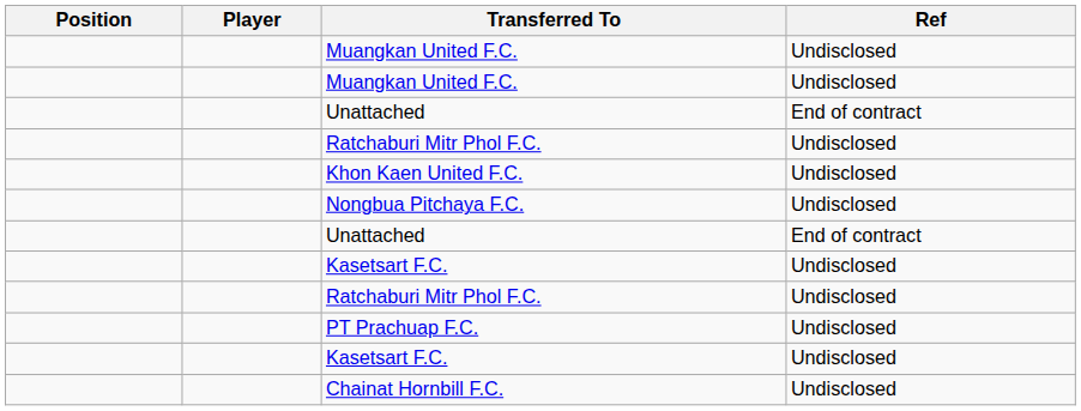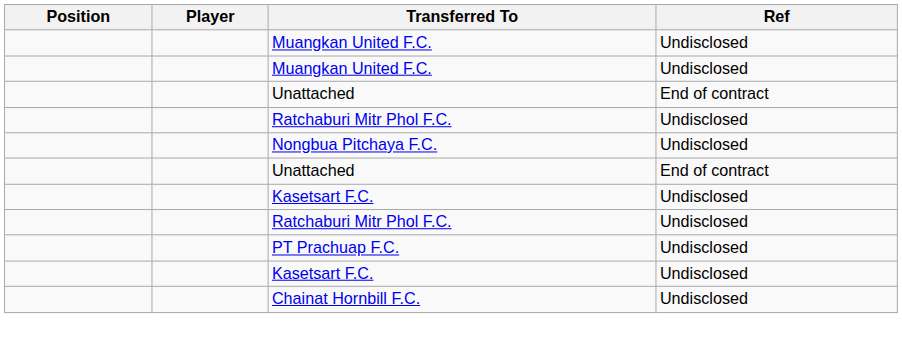 <table class="wikitable sortable" style="width:70%; text-align:center; font-size:100%; text-align:left;">
 <tr>
 <th>Position</th>
 <th>Player</th>
 <th>Transferred To</th>
 <th>Ref</th>
 </tr>
 <tr>
 <td></td>
 <td></td>
 <td> <a href='#'>Muangkan United F.C.</a></td>
 <td>Undisclosed </td>
 </tr>
 <tr>
 <td></td>
 <td></td>
 <td> <a href='#'>Muangkan United F.C.</a></td>
 <td>Undisclosed </td>
 </tr>
 <tr>
 <td></td>
 <td></td>
 <td>Unattached</td>
 <td>End of contract </td>
 </tr>
 <tr>
 <td></td>
 <td></td>
 <td> <a href='#'>Ratchaburi Mitr Phol F.C.</a></td>
-<td>Undisclosed </td>
-</tr>
-<tr>
-<td></td>
-<td></td>
-<td> <a href='#'>Khon Kaen United F.C.</a></td>
 <td>Undisclosed </td>
 </tr>
 <tr>
 <td></td>
 <td></td>
 <td> <a href='#'>Nongbua Pitchaya F.C.</a></td>
 <td>Undisclosed </td>
 </tr>
 <tr>
 <td></td>
 <td></td>
 <td>Unattached</td>
 <td>End of contract </td>
 </tr>
 <tr>
 <td></td>
 <td></td>
 <td> <a href='#'>Kasetsart F.C.</a></td>
 <td>Undisclosed </td>
 </tr>
 <tr>
 <td></td>
 <td></td>
 <td> <a href='#'>Ratchaburi Mitr Phol F.C.</a></td>
 <td>Undisclosed</td>
 </tr>
 <tr>
 <td></td>
 <td></td>
 <td> <a href='#'>PT Prachuap F.C.</a></td>
 <td>Undisclosed </td>
 </tr>
 <tr>
 <td></td>
 <td></td>
 <td> <a href='#'>Kasetsart F.C.</a></td>
 <td>Undisclosed </td>
 </tr>
 <tr>
 <td></td>
 <td></td>
 <td> <a href='#'>Chainat Hornbill F.C.</a></td>
 <td>Undisclosed </td>
 </tr>
 </table>
